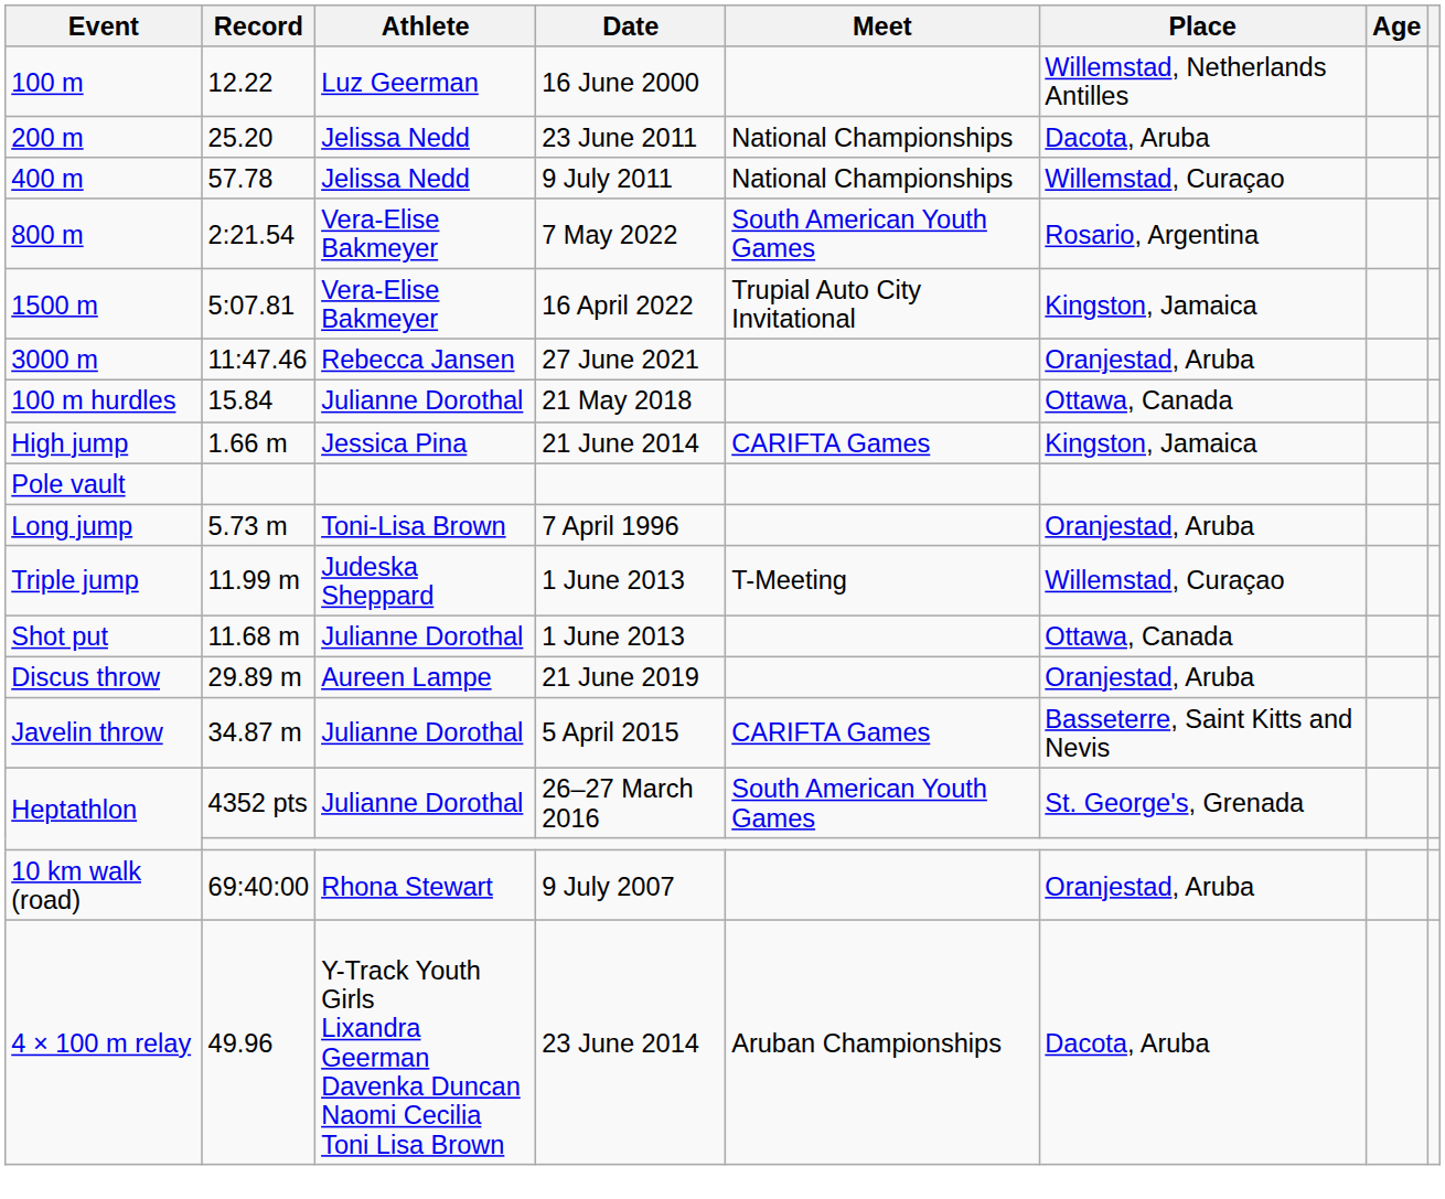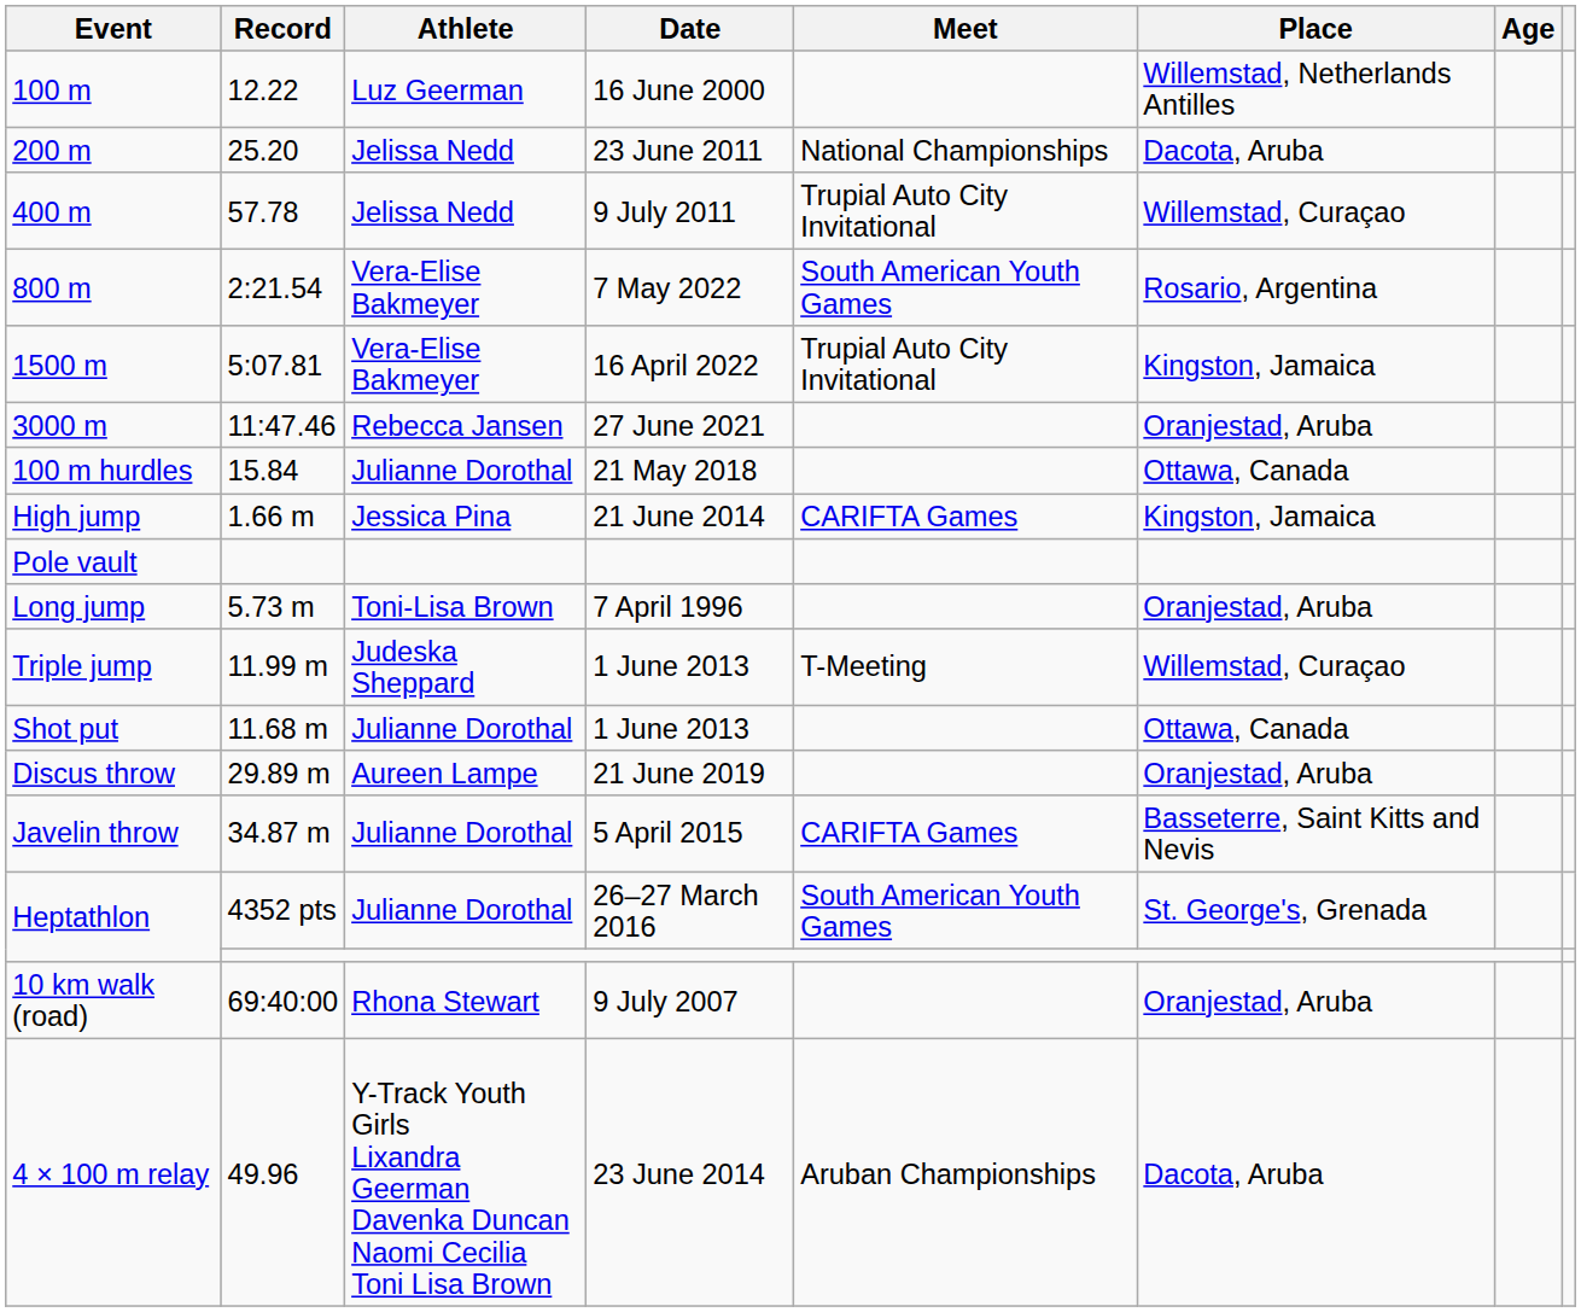 <table class="wikitable" style="font-size:95%; width: 95%;">
 <tr>
 <th>Event</th>
 <th>Record</th>
 <th>Athlete</th>
 <th>Date</th>
 <th>Meet</th>
 <th>Place</th>
 <th>Age</th>
 <th></th>
 </tr>
 <tr>
 <td><a href='#'>100 m</a></td>
 <td>12.22</td>
 <td><a href='#'>Luz Geerman</a></td>
 <td>16 June 2000</td>
 <td></td>
 <td><a href='#'>Willemstad</a>, Netherlands Antilles</td>
 <td></td>
 <td></td>
 </tr>
 <tr>
 <td><a href='#'>200 m</a></td>
 <td>25.20 </td>
 <td><a href='#'>Jelissa Nedd</a></td>
 <td>23 June 2011</td>
 <td>National Championships</td>
 <td><a href='#'>Dacota</a>, Aruba</td>
 <td></td>
 <td></td>
 </tr>
 <tr>
 <td><a href='#'>400 m</a></td>
 <td>57.78</td>
 <td><a href='#'>Jelissa Nedd</a></td>
 <td>9 July 2011</td>
-<td>National Championships</td>
+<td>Trupial Auto City Invitational</td>
 <td><a href='#'>Willemstad</a>, Curaçao</td>
 <td></td>
 <td></td>
 </tr>
 <tr>
 <td><a href='#'>800 m</a></td>
 <td>2:21.54</td>
 <td><a href='#'>Vera-Elise Bakmeyer</a></td>
 <td>7 May 2022</td>
 <td><a href='#'>South American Youth Games</a></td>
 <td><a href='#'>Rosario</a>, Argentina</td>
 <td></td>
 <td></td>
 </tr>
 <tr>
 <td><a href='#'>1500 m</a></td>
 <td>5:07.81</td>
 <td><a href='#'>Vera-Elise Bakmeyer</a></td>
 <td>16 April 2022</td>
 <td>Trupial Auto City Invitational</td>
 <td><a href='#'>Kingston</a>, Jamaica</td>
 <td></td>
 <td></td>
 </tr>
 <tr>
 <td><a href='#'>3000 m</a></td>
 <td>11:47.46</td>
 <td><a href='#'>Rebecca Jansen</a></td>
 <td>27 June 2021</td>
 <td></td>
 <td><a href='#'>Oranjestad</a>, Aruba</td>
 <td></td>
 <td></td>
 </tr>
 <tr>
 <td><a href='#'>100 m hurdles</a></td>
 <td>15.84 </td>
 <td><a href='#'>Julianne Dorothal</a></td>
 <td>21 May 2018</td>
 <td></td>
 <td><a href='#'>Ottawa</a>, Canada</td>
 <td></td>
 <td></td>
 </tr>
 <tr>
 <td><a href='#'>High jump</a></td>
 <td>1.66 m</td>
 <td><a href='#'>Jessica Pina</a></td>
 <td>21 June 2014</td>
 <td><a href='#'>CARIFTA Games</a></td>
 <td><a href='#'>Kingston</a>, Jamaica</td>
 <td></td>
 <td></td>
 </tr>
 <tr>
 <td><a href='#'>Pole vault</a></td>
 <td></td>
 <td></td>
 <td></td>
 <td></td>
 <td></td>
 <td></td>
 <td></td>
 </tr>
 <tr>
 <td><a href='#'>Long jump</a></td>
 <td>5.73 m</td>
 <td><a href='#'>Toni-Lisa Brown</a></td>
 <td>7 April 1996</td>
 <td></td>
 <td><a href='#'>Oranjestad</a>, Aruba</td>
 <td></td>
 </tr>
 <tr>
 <td><a href='#'>Triple jump</a></td>
 <td>11.99 m </td>
 <td><a href='#'>Judeska Sheppard</a></td>
 <td>1 June 2013</td>
 <td>T-Meeting</td>
 <td><a href='#'>Willemstad</a>, Curaçao</td>
 <td></td>
 <td></td>
 </tr>
 <tr>
 <td><a href='#'>Shot put</a></td>
 <td>11.68 m</td>
 <td><a href='#'>Julianne Dorothal</a></td>
 <td>1 June 2013</td>
 <td></td>
 <td><a href='#'>Ottawa</a>, Canada</td>
 <td></td>
 <td></td>
 </tr>
 <tr>
 <td><a href='#'>Discus throw</a></td>
 <td>29.89 m</td>
 <td><a href='#'>Aureen Lampe</a></td>
 <td>21 June 2019</td>
 <td></td>
 <td><a href='#'>Oranjestad</a>, Aruba</td>
 <td></td>
 <td></td>
 </tr>
 <tr>
 <td><a href='#'>Javelin throw</a></td>
 <td>34.87 m</td>
 <td><a href='#'>Julianne Dorothal</a></td>
 <td>5 April 2015</td>
 <td><a href='#'>CARIFTA Games</a></td>
 <td><a href='#'>Basseterre</a>, Saint Kitts and Nevis</td>
 <td></td>
 <td></td>
 </tr>
 <tr>
 <td rowspan=2><a href='#'>Heptathlon</a></td>
 <td>4352 pts</td>
 <td><a href='#'>Julianne Dorothal</a></td>
 <td>26–27 March 2016</td>
 <td><a href='#'>South American Youth Games</a></td>
 <td><a href='#'>St. George's</a>, Grenada</td>
 <td></td>
 <td></td>
 </tr>
 <tr>
 <td colspan=6></td>
 <td></td>
 </tr>
 <tr>
 <td><a href='#'>10 km walk</a> (road)</td>
 <td>69:40:00</td>
 <td><a href='#'>Rhona Stewart</a></td>
 <td>9 July 2007</td>
 <td></td>
 <td><a href='#'>Oranjestad</a>, Aruba</td>
 <td></td>
 <td></td>
 </tr>
 <tr>
 <td><a href='#'>4 × 100 m relay</a></td>
 <td>49.96</td>
 <td><br>Y-Track Youth Girls<br><a href='#'>Lixandra Geerman</a><br><a href='#'>Davenka Duncan</a><br><a href='#'>Naomi Cecilia</a><br><a href='#'>Toni Lisa Brown</a></td>
 <td>23 June 2014</td>
 <td>Aruban Championships</td>
 <td><a href='#'>Dacota</a>, Aruba</td>
 <td></td>
 <td></td>
 </tr>
 </table>
